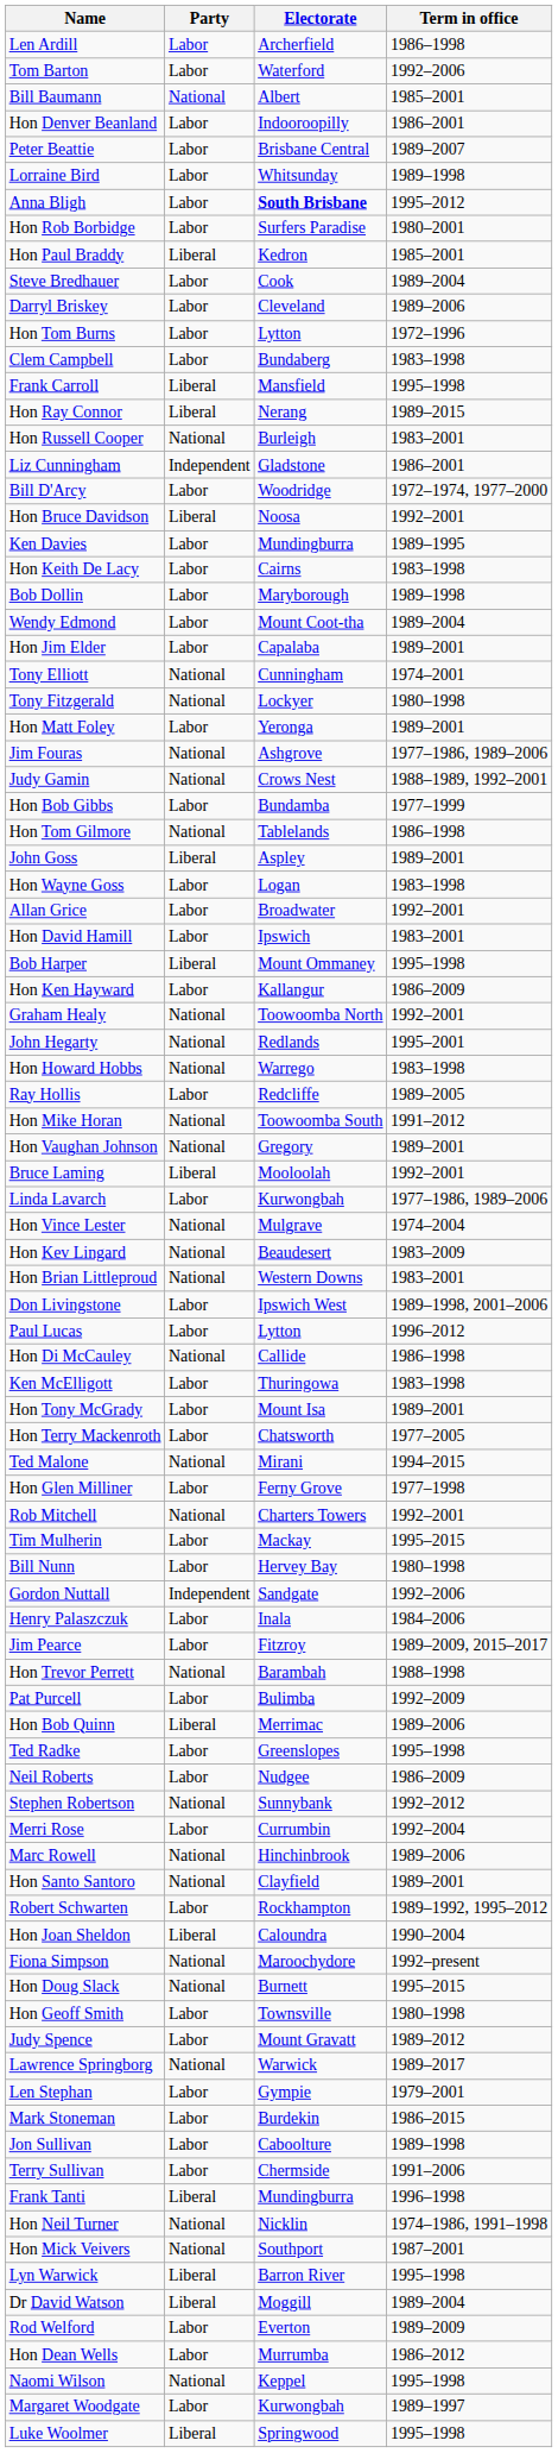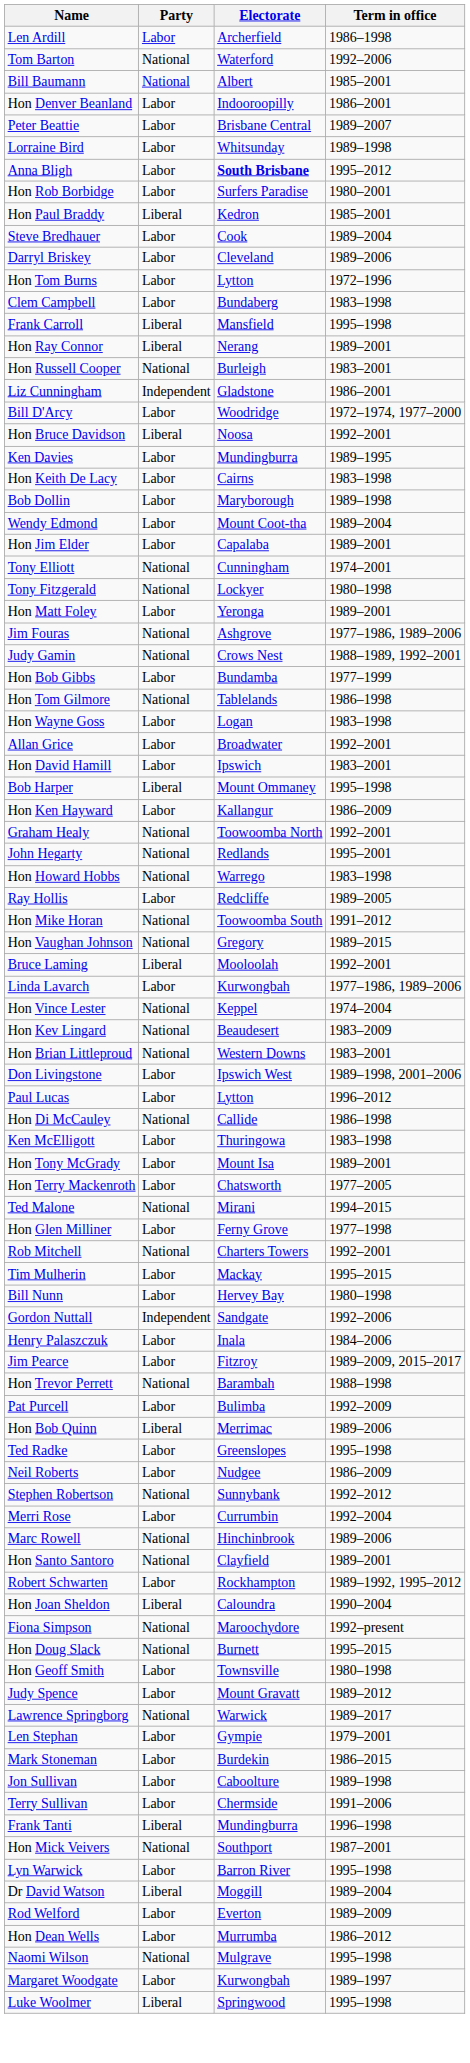 <table class="wikitable sortable">
 <tr>
 <th>Name</th>
 <th>Party</th>
 <th><a href='#'>Electorate</a></th>
 <th>Term in office</th>
 </tr>
 <tr>
 <td><a href='#'>Len Ardill</a></td>
 <td><a href='#'>Labor</a></td>
 <td><a href='#'>Archerfield</a></td>
 <td>1986–1998</td>
 </tr>
 <tr>
 <td><a href='#'>Tom Barton</a></td>
-<td>Labor</td>
+<td>National</td>
 <td><a href='#'>Waterford</a></td>
 <td>1992–2006</td>
 </tr>
 <tr>
 <td><a href='#'>Bill Baumann</a></td>
 <td><a href='#'>National</a></td>
 <td><a href='#'>Albert</a></td>
 <td>1985–2001</td>
 </tr>
 <tr>
 <td>Hon <a href='#'>Denver Beanland</a></td>
 <td>Labor</td>
 <td><a href='#'>Indooroopilly</a></td>
 <td>1986–2001</td>
 </tr>
 <tr>
 <td><a href='#'>Peter Beattie</a></td>
 <td>Labor</td>
 <td><a href='#'>Brisbane Central</a></td>
 <td>1989–2007</td>
 </tr>
 <tr>
 <td><a href='#'>Lorraine Bird</a></td>
 <td>Labor</td>
 <td><a href='#'>Whitsunday</a></td>
 <td>1989–1998</td>
 </tr>
 <tr>
 <td><a href='#'>Anna Bligh</a></td>
 <td>Labor</td>
 <td><strong><a href='#'>South Brisbane</a></strong></td>
 <td>1995–2012</td>
 </tr>
 <tr>
 <td>Hon <a href='#'>Rob Borbidge</a></td>
 <td>Labor</td>
 <td><a href='#'>Surfers Paradise</a></td>
 <td>1980–2001</td>
 </tr>
 <tr>
 <td>Hon <a href='#'>Paul Braddy</a></td>
 <td>Liberal</td>
 <td><a href='#'>Kedron</a></td>
 <td>1985–2001</td>
 </tr>
 <tr>
 <td><a href='#'>Steve Bredhauer</a></td>
 <td>Labor</td>
 <td><a href='#'>Cook</a></td>
 <td>1989–2004</td>
 </tr>
 <tr>
 <td><a href='#'>Darryl Briskey</a></td>
 <td>Labor</td>
 <td><a href='#'>Cleveland</a></td>
 <td>1989–2006</td>
 </tr>
 <tr>
 <td>Hon <a href='#'>Tom Burns</a> </td>
 <td>Labor</td>
 <td><a href='#'>Lytton</a></td>
 <td>1972–1996</td>
 </tr>
 <tr>
 <td><a href='#'>Clem Campbell</a></td>
 <td>Labor</td>
 <td><a href='#'>Bundaberg</a></td>
 <td>1983–1998</td>
 </tr>
 <tr>
 <td><a href='#'>Frank Carroll</a></td>
 <td>Liberal</td>
 <td><a href='#'>Mansfield</a></td>
 <td>1995–1998</td>
 </tr>
 <tr>
 <td>Hon <a href='#'>Ray Connor</a></td>
 <td>Liberal</td>
 <td><a href='#'>Nerang</a></td>
-<td>1989–2015</td>
+<td>1989–2001</td>
 </tr>
 <tr>
 <td>Hon <a href='#'>Russell Cooper</a></td>
 <td>National</td>
 <td><a href='#'>Burleigh</a></td>
 <td>1983–2001</td>
 </tr>
 <tr>
 <td><a href='#'>Liz Cunningham</a></td>
 <td>Independent</td>
 <td><a href='#'>Gladstone</a></td>
 <td>1986–2001</td>
 </tr>
 <tr>
 <td><a href='#'>Bill D'Arcy</a></td>
 <td>Labor</td>
 <td><a href='#'>Woodridge</a></td>
 <td>1972–1974, 1977–2000</td>
 </tr>
 <tr>
 <td>Hon <a href='#'>Bruce Davidson</a></td>
 <td>Liberal</td>
 <td><a href='#'>Noosa</a></td>
 <td>1992–2001</td>
 </tr>
 <tr>
 <td><a href='#'>Ken Davies</a> </td>
 <td>Labor</td>
 <td><a href='#'>Mundingburra</a></td>
 <td>1989–1995</td>
 </tr>
 <tr>
 <td>Hon <a href='#'>Keith De Lacy</a></td>
 <td>Labor</td>
 <td><a href='#'>Cairns</a></td>
 <td>1983–1998</td>
 </tr>
 <tr>
 <td><a href='#'>Bob Dollin</a></td>
 <td>Labor</td>
 <td><a href='#'>Maryborough</a></td>
 <td>1989–1998</td>
 </tr>
 <tr>
 <td><a href='#'>Wendy Edmond</a></td>
 <td>Labor</td>
 <td><a href='#'>Mount Coot-tha</a></td>
 <td>1989–2004</td>
 </tr>
 <tr>
 <td>Hon <a href='#'>Jim Elder</a></td>
 <td>Labor</td>
 <td><a href='#'>Capalaba</a></td>
 <td>1989–2001</td>
 </tr>
 <tr>
 <td><a href='#'>Tony Elliott</a></td>
 <td>National</td>
 <td><a href='#'>Cunningham</a></td>
 <td>1974–2001</td>
 </tr>
 <tr>
 <td><a href='#'>Tony Fitzgerald</a></td>
 <td>National</td>
 <td><a href='#'>Lockyer</a></td>
 <td>1980–1998</td>
 </tr>
 <tr>
 <td>Hon <a href='#'>Matt Foley</a></td>
 <td>Labor</td>
 <td><a href='#'>Yeronga</a></td>
 <td>1989–2001</td>
 </tr>
 <tr>
 <td><a href='#'>Jim Fouras</a></td>
 <td>National</td>
 <td><a href='#'>Ashgrove</a></td>
 <td>1977–1986, 1989–2006</td>
 </tr>
 <tr>
 <td><a href='#'>Judy Gamin</a></td>
 <td>National</td>
 <td><a href='#'>Crows Nest</a></td>
 <td>1988–1989, 1992–2001</td>
 </tr>
 <tr>
 <td>Hon <a href='#'>Bob Gibbs</a></td>
 <td>Labor</td>
 <td><a href='#'>Bundamba</a></td>
 <td>1977–1999</td>
 </tr>
 <tr>
 <td>Hon <a href='#'>Tom Gilmore</a></td>
 <td>National</td>
 <td><a href='#'>Tablelands</a></td>
 <td>1986–1998</td>
 </tr>
 <tr>
-<td><a href='#'>John Goss</a></td>
-<td>Liberal</td>
-<td><a href='#'>Aspley</a></td>
-<td>1989–2001</td>
-</tr>
-<tr>
 <td>Hon <a href='#'>Wayne Goss</a></td>
 <td>Labor</td>
 <td><a href='#'>Logan</a></td>
 <td>1983–1998</td>
 </tr>
 <tr>
 <td><a href='#'>Allan Grice</a></td>
 <td>Labor</td>
 <td><a href='#'>Broadwater</a></td>
 <td>1992–2001</td>
 </tr>
 <tr>
 <td>Hon <a href='#'>David Hamill</a></td>
 <td>Labor</td>
 <td><a href='#'>Ipswich</a></td>
 <td>1983–2001</td>
 </tr>
 <tr>
 <td><a href='#'>Bob Harper</a></td>
 <td>Liberal</td>
 <td><a href='#'>Mount Ommaney</a></td>
 <td>1995–1998</td>
 </tr>
 <tr>
 <td>Hon <a href='#'>Ken Hayward</a></td>
 <td>Labor</td>
 <td><a href='#'>Kallangur</a></td>
 <td>1986–2009</td>
 </tr>
 <tr>
 <td><a href='#'>Graham Healy</a></td>
 <td>National</td>
 <td><a href='#'>Toowoomba North</a></td>
 <td>1992–2001</td>
 </tr>
 <tr>
 <td><a href='#'>John Hegarty</a></td>
 <td>National</td>
 <td><a href='#'>Redlands</a></td>
 <td>1995–2001</td>
 </tr>
 <tr>
 <td>Hon <a href='#'>Howard Hobbs</a></td>
 <td>National</td>
 <td><a href='#'>Warrego</a></td>
 <td>1983–1998</td>
 </tr>
 <tr>
 <td><a href='#'>Ray Hollis</a></td>
 <td>Labor</td>
 <td><a href='#'>Redcliffe</a></td>
 <td>1989–2005</td>
 </tr>
 <tr>
 <td>Hon <a href='#'>Mike Horan</a></td>
 <td>National</td>
 <td><a href='#'>Toowoomba South</a></td>
 <td>1991–2012</td>
 </tr>
 <tr>
 <td>Hon <a href='#'>Vaughan Johnson</a></td>
 <td>National</td>
 <td><a href='#'>Gregory</a></td>
-<td>1989–2001</td>
+<td>1989–2015</td>
 </tr>
 <tr>
 <td><a href='#'>Bruce Laming</a></td>
 <td>Liberal</td>
 <td><a href='#'>Mooloolah</a></td>
 <td>1992–2001</td>
 </tr>
 <tr>
 <td><a href='#'>Linda Lavarch</a> </td>
 <td>Labor</td>
 <td><a href='#'>Kurwongbah</a></td>
 <td>1977–1986, 1989–2006</td>
 </tr>
 <tr>
 <td>Hon <a href='#'>Vince Lester</a></td>
 <td>National</td>
-<td><a href='#'>Mulgrave</a></td>
+<td><a href='#'>Keppel</a></td>
 <td>1974–2004</td>
 </tr>
 <tr>
 <td>Hon <a href='#'>Kev Lingard</a></td>
 <td>National</td>
 <td><a href='#'>Beaudesert</a></td>
 <td>1983–2009</td>
 </tr>
 <tr>
 <td>Hon <a href='#'>Brian Littleproud</a></td>
 <td>National</td>
 <td><a href='#'>Western Downs</a></td>
 <td>1983–2001</td>
 </tr>
 <tr>
 <td><a href='#'>Don Livingstone</a></td>
 <td>Labor</td>
 <td><a href='#'>Ipswich West</a></td>
 <td>1989–1998, 2001–2006</td>
 </tr>
 <tr>
 <td><a href='#'>Paul Lucas</a> </td>
 <td>Labor</td>
 <td><a href='#'>Lytton</a></td>
 <td>1996–2012</td>
 </tr>
 <tr>
 <td>Hon <a href='#'>Di McCauley</a></td>
 <td>National</td>
 <td><a href='#'>Callide</a></td>
 <td>1986–1998</td>
 </tr>
 <tr>
 <td><a href='#'>Ken McElligott</a></td>
 <td>Labor</td>
 <td><a href='#'>Thuringowa</a></td>
 <td>1983–1998</td>
 </tr>
 <tr>
 <td>Hon <a href='#'>Tony McGrady</a></td>
 <td>Labor</td>
 <td><a href='#'>Mount Isa</a></td>
 <td>1989–2001</td>
 </tr>
 <tr>
 <td>Hon <a href='#'>Terry Mackenroth</a></td>
 <td>Labor</td>
 <td><a href='#'>Chatsworth</a></td>
 <td>1977–2005</td>
 </tr>
 <tr>
 <td><a href='#'>Ted Malone</a></td>
 <td>National</td>
 <td><a href='#'>Mirani</a></td>
 <td>1994–2015</td>
 </tr>
 <tr>
 <td>Hon <a href='#'>Glen Milliner</a></td>
 <td>Labor</td>
 <td><a href='#'>Ferny Grove</a></td>
 <td>1977–1998</td>
 </tr>
 <tr>
 <td><a href='#'>Rob Mitchell</a></td>
 <td>National</td>
 <td><a href='#'>Charters Towers</a></td>
 <td>1992–2001</td>
 </tr>
 <tr>
 <td><a href='#'>Tim Mulherin</a></td>
 <td>Labor</td>
 <td><a href='#'>Mackay</a></td>
 <td>1995–2015</td>
 </tr>
 <tr>
 <td><a href='#'>Bill Nunn</a></td>
 <td>Labor</td>
 <td><a href='#'>Hervey Bay</a></td>
 <td>1980–1998</td>
 </tr>
 <tr>
 <td><a href='#'>Gordon Nuttall</a></td>
 <td>Independent</td>
 <td><a href='#'>Sandgate</a></td>
 <td>1992–2006</td>
 </tr>
 <tr>
 <td><a href='#'>Henry Palaszczuk</a></td>
 <td>Labor</td>
 <td><a href='#'>Inala</a></td>
 <td>1984–2006</td>
 </tr>
 <tr>
 <td><a href='#'>Jim Pearce</a></td>
 <td>Labor</td>
 <td><a href='#'>Fitzroy</a></td>
 <td>1989–2009, 2015–2017</td>
 </tr>
 <tr>
 <td>Hon <a href='#'>Trevor Perrett</a></td>
 <td>National</td>
 <td><a href='#'>Barambah</a></td>
 <td>1988–1998</td>
 </tr>
 <tr>
 <td><a href='#'>Pat Purcell</a></td>
 <td>Labor</td>
 <td><a href='#'>Bulimba</a></td>
 <td>1992–2009</td>
 </tr>
 <tr>
 <td>Hon <a href='#'>Bob Quinn</a></td>
 <td>Liberal</td>
 <td><a href='#'>Merrimac</a></td>
 <td>1989–2006</td>
 </tr>
 <tr>
 <td><a href='#'>Ted Radke</a></td>
 <td>Labor</td>
 <td><a href='#'>Greenslopes</a></td>
 <td>1995–1998</td>
 </tr>
 <tr>
 <td><a href='#'>Neil Roberts</a></td>
 <td>Labor</td>
 <td><a href='#'>Nudgee</a></td>
 <td>1986–2009</td>
 </tr>
 <tr>
 <td><a href='#'>Stephen Robertson</a></td>
 <td>National</td>
 <td><a href='#'>Sunnybank</a></td>
 <td>1992–2012</td>
 </tr>
 <tr>
 <td><a href='#'>Merri Rose</a></td>
 <td>Labor</td>
 <td><a href='#'>Currumbin</a></td>
 <td>1992–2004</td>
 </tr>
 <tr>
 <td><a href='#'>Marc Rowell</a></td>
 <td>National</td>
 <td><a href='#'>Hinchinbrook</a></td>
 <td>1989–2006</td>
 </tr>
 <tr>
 <td>Hon <a href='#'>Santo Santoro</a></td>
 <td>National</td>
 <td><a href='#'>Clayfield</a></td>
 <td>1989–2001</td>
 </tr>
 <tr>
 <td><a href='#'>Robert Schwarten</a></td>
 <td>Labor</td>
 <td><a href='#'>Rockhampton</a></td>
 <td>1989–1992, 1995–2012</td>
 </tr>
 <tr>
 <td>Hon <a href='#'>Joan Sheldon</a></td>
 <td>Liberal</td>
 <td><a href='#'>Caloundra</a></td>
 <td>1990–2004</td>
 </tr>
 <tr>
 <td><a href='#'>Fiona Simpson</a></td>
 <td>National</td>
 <td><a href='#'>Maroochydore</a></td>
 <td>1992–present</td>
 </tr>
 <tr>
 <td>Hon <a href='#'>Doug Slack</a></td>
 <td>National</td>
 <td><a href='#'>Burnett</a></td>
 <td>1995–2015</td>
 </tr>
 <tr>
 <td>Hon <a href='#'>Geoff Smith</a></td>
 <td>Labor</td>
 <td><a href='#'>Townsville</a></td>
 <td>1980–1998</td>
 </tr>
 <tr>
 <td><a href='#'>Judy Spence</a></td>
 <td>Labor</td>
 <td><a href='#'>Mount Gravatt</a></td>
 <td>1989–2012</td>
 </tr>
 <tr>
 <td><a href='#'>Lawrence Springborg</a></td>
 <td>National</td>
 <td><a href='#'>Warwick</a></td>
 <td>1989–2017</td>
 </tr>
 <tr>
 <td><a href='#'>Len Stephan</a></td>
 <td>Labor</td>
 <td><a href='#'>Gympie</a></td>
 <td>1979–2001</td>
 </tr>
 <tr>
 <td><a href='#'>Mark Stoneman</a></td>
 <td>Labor</td>
 <td><a href='#'>Burdekin</a></td>
 <td>1986–2015</td>
 </tr>
 <tr>
 <td><a href='#'>Jon Sullivan</a></td>
 <td>Labor</td>
 <td><a href='#'>Caboolture</a></td>
 <td>1989–1998</td>
 </tr>
 <tr>
 <td><a href='#'>Terry Sullivan</a></td>
 <td>Labor</td>
 <td><a href='#'>Chermside</a></td>
 <td>1991–2006</td>
 </tr>
 <tr>
 <td><a href='#'>Frank Tanti</a> </td>
 <td>Liberal</td>
 <td><a href='#'>Mundingburra</a></td>
 <td>1996–1998</td>
 </tr>
 <tr>
-<td>Hon <a href='#'>Neil Turner</a></td>
-<td>National</td>
-<td><a href='#'>Nicklin</a></td>
-<td>1974–1986, 1991–1998</td>
-</tr>
-<tr>
 <td>Hon <a href='#'>Mick Veivers</a></td>
 <td>National</td>
 <td><a href='#'>Southport</a></td>
 <td>1987–2001</td>
 </tr>
 <tr>
 <td><a href='#'>Lyn Warwick</a></td>
-<td>Liberal</td>
+<td>Labor</td>
 <td><a href='#'>Barron River</a></td>
 <td>1995–1998</td>
 </tr>
 <tr>
 <td>Dr <a href='#'>David Watson</a></td>
 <td>Liberal</td>
 <td><a href='#'>Moggill</a></td>
 <td>1989–2004</td>
 </tr>
 <tr>
 <td><a href='#'>Rod Welford</a></td>
 <td>Labor</td>
 <td><a href='#'>Everton</a></td>
 <td>1989–2009</td>
 </tr>
 <tr>
 <td>Hon <a href='#'>Dean Wells</a></td>
 <td>Labor</td>
 <td><a href='#'>Murrumba</a></td>
 <td>1986–2012</td>
 </tr>
 <tr>
 <td><a href='#'>Naomi Wilson</a></td>
 <td>National</td>
-<td><a href='#'>Keppel</a></td>
+<td><a href='#'>Mulgrave</a></td>
 <td>1995–1998</td>
 </tr>
 <tr>
 <td><a href='#'>Margaret Woodgate</a> </td>
 <td>Labor</td>
 <td><a href='#'>Kurwongbah</a></td>
 <td>1989–1997</td>
 </tr>
 <tr>
 <td><a href='#'>Luke Woolmer</a></td>
 <td>Liberal</td>
 <td><a href='#'>Springwood</a></td>
 <td>1995–1998</td>
 </tr>
 </table>
